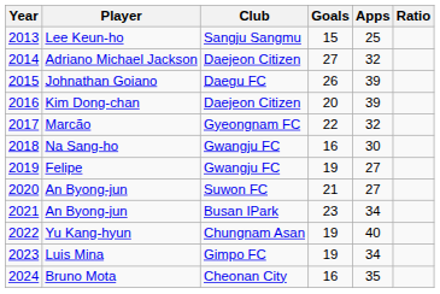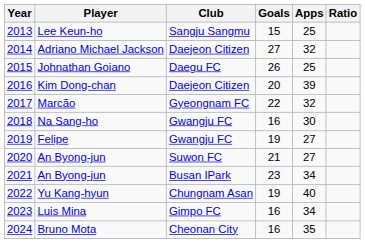 <table class="wikitable sortable" border="1">
 <tr>
 <th>Year</th>
 <th>Player</th>
 <th>Club</th>
 <th>Goals</th>
 <th>Apps</th>
 <th>Ratio</th>
 </tr>
 <tr>
 <td><a href='#'>2013</a></td>
 <td> <a href='#'>Lee Keun-ho</a></td>
 <td><a href='#'>Sangju Sangmu</a></td>
 <td align=center>15</td>
 <td align=center>25</td>
 <td align=center></td>
 </tr>
 <tr>
 <td><a href='#'>2014</a></td>
 <td> <a href='#'>Adriano Michael Jackson</a></td>
 <td><a href='#'>Daejeon Citizen</a></td>
 <td align=center>27</td>
 <td align=center>32</td>
 <td align=center></td>
 </tr>
 <tr>
 <td><a href='#'>2015</a></td>
 <td> <a href='#'>Johnathan Goiano</a></td>
 <td><a href='#'>Daegu FC</a></td>
 <td align=center>26</td>
-<td align=center>39</td>
+<td align=center>25</td>
 <td align=center></td>
 </tr>
 <tr>
 <td><a href='#'>2016</a></td>
 <td> <a href='#'>Kim Dong-chan</a></td>
 <td><a href='#'>Daejeon Citizen</a></td>
 <td align=center>20</td>
 <td align=center>39</td>
 <td align=center></td>
 </tr>
 <tr>
 <td><a href='#'>2017</a></td>
 <td> <a href='#'>Marcão</a></td>
 <td><a href='#'>Gyeongnam FC</a></td>
 <td align=center>22</td>
 <td align=center>32</td>
 <td align=center></td>
 </tr>
 <tr>
 <td><a href='#'>2018</a></td>
 <td> <a href='#'>Na Sang-ho</a></td>
 <td><a href='#'>Gwangju FC</a></td>
 <td align=center>16</td>
 <td align=center>30</td>
 <td align=center></td>
 </tr>
 <tr>
 <td><a href='#'>2019</a></td>
 <td> <a href='#'>Felipe</a></td>
 <td><a href='#'>Gwangju FC</a></td>
 <td align=center>19</td>
 <td align=center>27</td>
 <td align=center></td>
 </tr>
 <tr>
 <td><a href='#'>2020</a></td>
 <td> <a href='#'>An Byong-jun</a></td>
 <td><a href='#'>Suwon FC</a></td>
 <td align=center>21</td>
 <td align=center>27</td>
 <td align=center></td>
 </tr>
 <tr>
 <td><a href='#'>2021</a></td>
 <td> <a href='#'>An Byong-jun</a></td>
 <td><a href='#'>Busan IPark</a></td>
 <td align=center>23</td>
 <td align=center>34</td>
 <td align=center></td>
 </tr>
 <tr>
 <td><a href='#'>2022</a></td>
 <td> <a href='#'>Yu Kang-hyun</a></td>
 <td><a href='#'>Chungnam Asan</a></td>
 <td align=center>19</td>
 <td align=center>40</td>
 <td align=center></td>
 </tr>
 <tr>
 <td><a href='#'>2023</a></td>
 <td> <a href='#'>Luis Mina</a></td>
 <td><a href='#'>Gimpo FC</a></td>
-<td align=center>19</td>
+<td align=center>16</td>
 <td align=center>34</td>
 <td align=center></td>
 </tr>
 <tr>
 <td><a href='#'>2024</a></td>
 <td> <a href='#'>Bruno Mota</a></td>
 <td><a href='#'>Cheonan City</a></td>
 <td align=center>16</td>
 <td align=center>35</td>
 <td align=center></td>
 </tr>
 </table>
